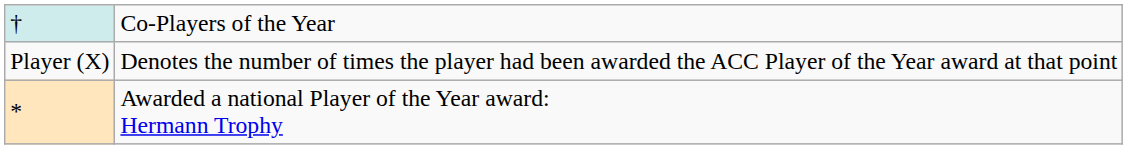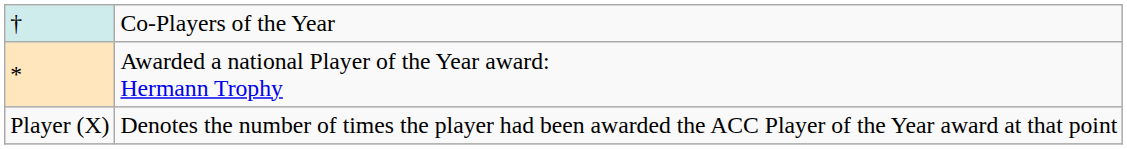 <table class="wikitable">
 <tr>
 <td style="background-color:#CFECEC;">†</td>
 <td>Co-Players of the Year</td>
 </tr>
 <tr>
+<td style="background-color:#FFE6BD">*</td>
+<td>Awarded a national Player of the Year award:<br><a href='#'>Hermann Trophy</a></td>
+</tr>
+<tr>
 <td>Player (X)</td>
 <td>Denotes the number of times the player had been awarded the ACC Player of the Year award at that point</td>
 </tr>
-<tr>
-<td style="background-color:#FFE6BD">*</td>
-<td>Awarded a national Player of the Year award:<br><a href='#'>Hermann Trophy</a></td>
-</tr>
 </table>
